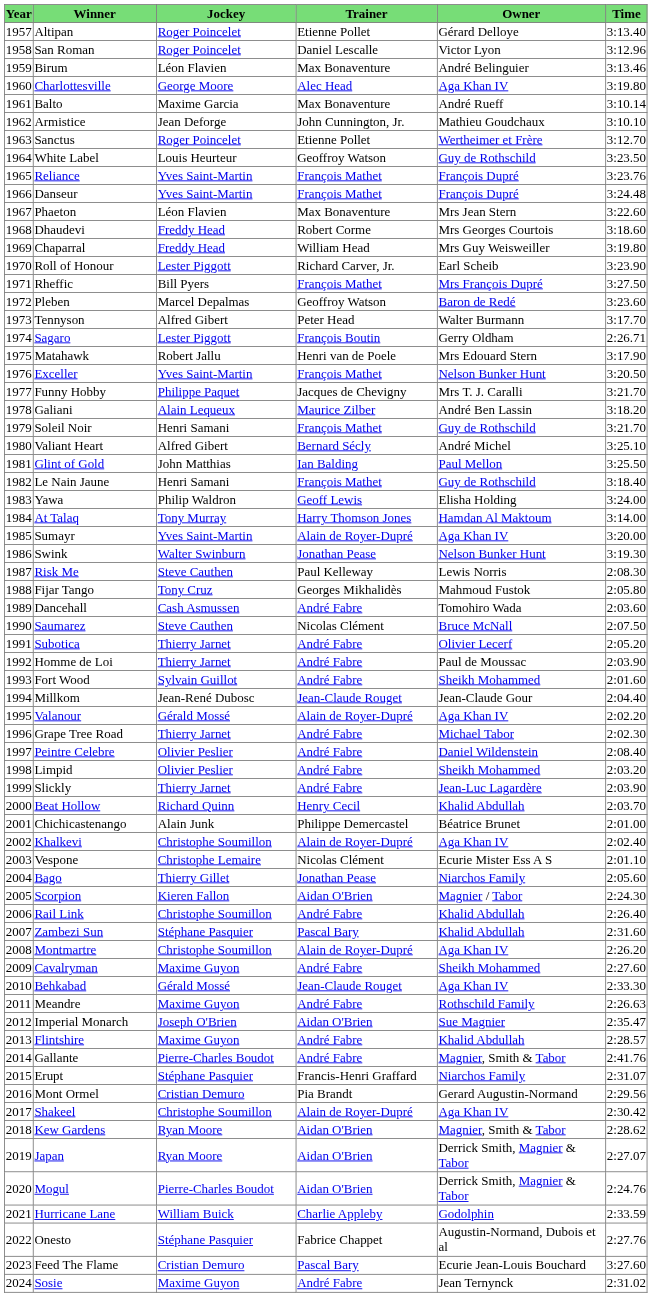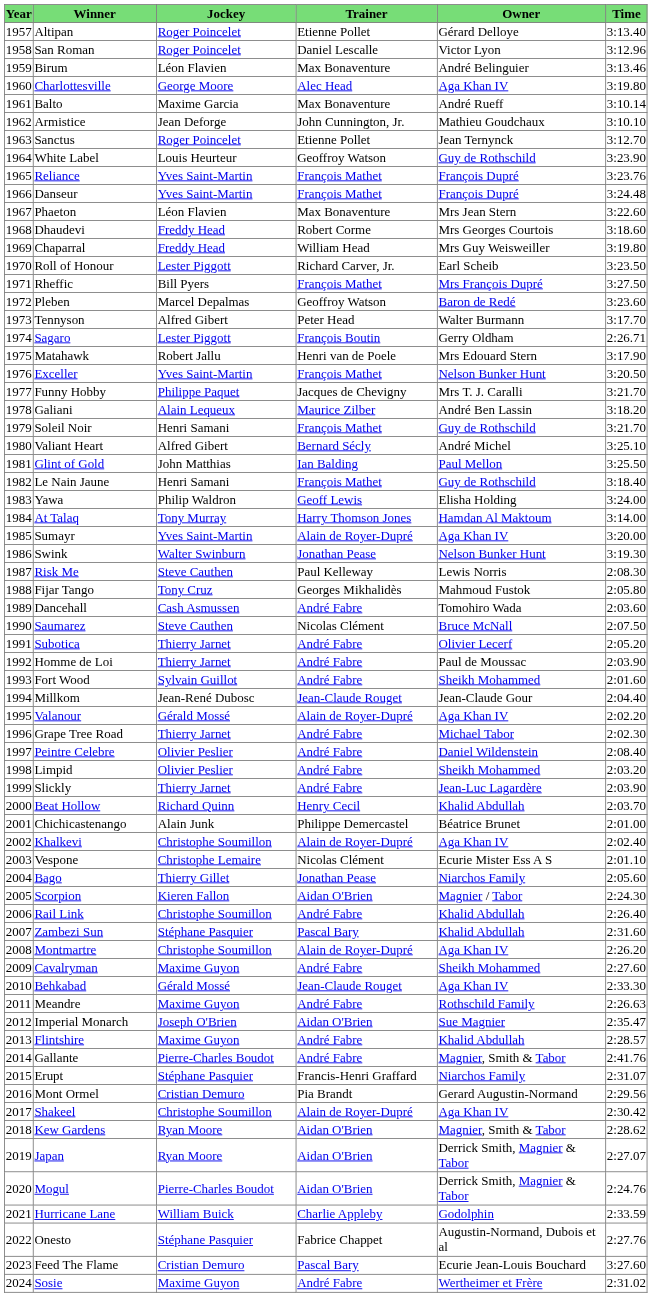 <table class = "sortable" | border="1" style="border-collapse: collapse; font-size:90%">
 <tr bgcolor="#77dd77" align="center">
 <th>Year</th>
 <th>Winner</th>
 <th>Jockey</th>
 <th>Trainer</th>
 <th>Owner</th>
 <th>Time</th>
 </tr>
 <tr>
 <td>1957</td>
 <td width=134px>Altipan</td>
 <td width=152px><a href='#'>Roger Poincelet</a></td>
 <td width=154px>Etienne Pollet</td>
 <td width=184px>Gérard Delloye</td>
 <td>3:13.40</td>
 </tr>
 <tr>
 <td>1958</td>
 <td>San Roman</td>
 <td><a href='#'>Roger Poincelet</a></td>
 <td>Daniel Lescalle</td>
 <td>Victor Lyon</td>
 <td>3:12.96</td>
 </tr>
 <tr>
 <td>1959</td>
 <td>Birum</td>
 <td>Léon Flavien</td>
 <td>Max Bonaventure</td>
 <td>André Belinguier</td>
 <td>3:13.46</td>
 </tr>
 <tr>
 <td>1960</td>
 <td><a href='#'>Charlottesville</a></td>
 <td><a href='#'>George Moore</a></td>
 <td><a href='#'>Alec Head</a></td>
 <td><a href='#'>Aga Khan IV</a></td>
 <td>3:19.80</td>
 </tr>
 <tr>
 <td>1961</td>
 <td>Balto</td>
 <td>Maxime Garcia</td>
 <td>Max Bonaventure</td>
 <td>André Rueff</td>
 <td>3:10.14</td>
 </tr>
 <tr>
 <td>1962</td>
 <td>Armistice</td>
 <td>Jean Deforge</td>
 <td>John Cunnington, Jr.</td>
 <td>Mathieu Goudchaux</td>
 <td>3:10.10</td>
 </tr>
 <tr>
 <td>1963</td>
 <td>Sanctus</td>
 <td><a href='#'>Roger Poincelet</a></td>
 <td>Etienne Pollet</td>
-<td><a href='#'>Wertheimer et Frère</a></td>
+<td>Jean Ternynck</td>
 <td>3:12.70</td>
 </tr>
 <tr>
 <td>1964</td>
 <td>White Label</td>
 <td>Louis Heurteur</td>
 <td>Geoffroy Watson</td>
 <td><a href='#'>Guy de Rothschild</a></td>
-<td>3:23.50</td>
+<td>3:23.90</td>
 </tr>
 <tr>
 <td>1965</td>
 <td><a href='#'>Reliance</a></td>
 <td><a href='#'>Yves Saint-Martin</a></td>
 <td><a href='#'>François Mathet</a></td>
 <td><a href='#'>François Dupré</a></td>
 <td>3:23.76</td>
 </tr>
 <tr>
 <td>1966</td>
 <td>Danseur</td>
 <td><a href='#'>Yves Saint-Martin</a></td>
 <td><a href='#'>François Mathet</a></td>
 <td><a href='#'>François Dupré</a></td>
 <td>3:24.48</td>
 </tr>
 <tr>
 <td>1967</td>
 <td>Phaeton</td>
 <td>Léon Flavien</td>
 <td>Max Bonaventure</td>
 <td>Mrs Jean Stern</td>
 <td>3:22.60</td>
 </tr>
 <tr>
 <td>1968</td>
 <td>Dhaudevi</td>
 <td><a href='#'>Freddy Head</a></td>
 <td>Robert Corme</td>
 <td>Mrs Georges Courtois</td>
 <td>3:18.60</td>
 </tr>
 <tr>
 <td>1969</td>
 <td>Chaparral</td>
 <td><a href='#'>Freddy Head</a></td>
 <td>William Head</td>
 <td>Mrs Guy Weisweiller</td>
 <td>3:19.80</td>
 </tr>
 <tr>
 <td>1970</td>
 <td>Roll of Honour</td>
 <td><a href='#'>Lester Piggott</a></td>
 <td>Richard Carver, Jr.</td>
 <td>Earl Scheib</td>
-<td>3:23.90</td>
+<td>3:23.50</td>
 </tr>
 <tr>
 <td>1971</td>
 <td>Rheffic</td>
 <td>Bill Pyers</td>
 <td><a href='#'>François Mathet</a></td>
 <td><a href='#'>Mrs François Dupré</a></td>
 <td>3:27.50</td>
 </tr>
 <tr>
 <td>1972</td>
 <td>Pleben</td>
 <td>Marcel Depalmas</td>
 <td>Geoffroy Watson</td>
 <td><a href='#'>Baron de Redé</a></td>
 <td>3:23.60</td>
 </tr>
 <tr>
 <td>1973</td>
 <td>Tennyson</td>
 <td>Alfred Gibert</td>
 <td>Peter Head</td>
 <td>Walter Burmann</td>
 <td>3:17.70</td>
 </tr>
 <tr>
 <td>1974</td>
 <td><a href='#'>Sagaro</a></td>
 <td><a href='#'>Lester Piggott</a></td>
 <td><a href='#'>François Boutin</a></td>
 <td>Gerry Oldham</td>
 <td>2:26.71</td>
 </tr>
 <tr>
 <td>1975</td>
 <td>Matahawk</td>
 <td>Robert Jallu</td>
 <td>Henri van de Poele</td>
 <td>Mrs Edouard Stern</td>
 <td>3:17.90</td>
 </tr>
 <tr>
 <td>1976</td>
 <td><a href='#'>Exceller</a></td>
 <td><a href='#'>Yves Saint-Martin</a></td>
 <td><a href='#'>François Mathet</a></td>
 <td><a href='#'>Nelson Bunker Hunt</a></td>
 <td>3:20.50</td>
 </tr>
 <tr>
 <td>1977</td>
 <td>Funny Hobby</td>
 <td><a href='#'>Philippe Paquet</a></td>
 <td>Jacques de Chevigny</td>
 <td>Mrs T. J. Caralli</td>
 <td>3:21.70</td>
 </tr>
 <tr>
 <td>1978</td>
 <td>Galiani</td>
 <td><a href='#'>Alain Lequeux</a></td>
 <td><a href='#'>Maurice Zilber</a></td>
 <td>André Ben Lassin</td>
 <td>3:18.20</td>
 </tr>
 <tr>
 <td>1979</td>
 <td>Soleil Noir</td>
 <td>Henri Samani</td>
 <td><a href='#'>François Mathet</a></td>
 <td><a href='#'>Guy de Rothschild</a></td>
 <td>3:21.70</td>
 </tr>
 <tr>
 <td>1980</td>
 <td>Valiant Heart</td>
 <td>Alfred Gibert</td>
 <td><a href='#'>Bernard Sécly</a></td>
 <td>André Michel</td>
 <td>3:25.10</td>
 </tr>
 <tr>
 <td>1981</td>
 <td><a href='#'>Glint of Gold</a></td>
 <td>John Matthias</td>
 <td><a href='#'>Ian Balding</a></td>
 <td><a href='#'>Paul Mellon</a></td>
 <td>3:25.50</td>
 </tr>
 <tr>
 <td>1982</td>
 <td>Le Nain Jaune</td>
 <td>Henri Samani</td>
 <td><a href='#'>François Mathet</a></td>
 <td><a href='#'>Guy de Rothschild</a></td>
 <td>3:18.40</td>
 </tr>
 <tr>
 <td>1983</td>
 <td>Yawa</td>
 <td>Philip Waldron</td>
 <td><a href='#'>Geoff Lewis</a></td>
 <td>Elisha Holding</td>
 <td>3:24.00</td>
 </tr>
 <tr>
 <td>1984</td>
 <td><a href='#'>At Talaq</a></td>
 <td><a href='#'>Tony Murray</a></td>
 <td><a href='#'>Harry Thomson Jones</a></td>
 <td><a href='#'>Hamdan Al Maktoum</a></td>
 <td>3:14.00</td>
 </tr>
 <tr>
 <td>1985</td>
 <td>Sumayr</td>
 <td><a href='#'>Yves Saint-Martin</a></td>
 <td><a href='#'>Alain de Royer-Dupré</a></td>
 <td><a href='#'>Aga Khan IV</a></td>
 <td>3:20.00</td>
 </tr>
 <tr>
 <td>1986</td>
 <td>Swink</td>
 <td><a href='#'>Walter Swinburn</a></td>
 <td><a href='#'>Jonathan Pease</a></td>
 <td><a href='#'>Nelson Bunker Hunt</a></td>
 <td>3:19.30</td>
 </tr>
 <tr>
 <td>1987</td>
 <td><a href='#'>Risk Me</a></td>
 <td><a href='#'>Steve Cauthen</a></td>
 <td>Paul Kelleway</td>
 <td>Lewis Norris</td>
 <td>2:08.30</td>
 </tr>
 <tr>
 <td>1988</td>
 <td>Fijar Tango</td>
 <td><a href='#'>Tony Cruz</a></td>
 <td>Georges Mikhalidès</td>
 <td>Mahmoud Fustok</td>
 <td>2:05.80</td>
 </tr>
 <tr>
 <td>1989</td>
 <td>Dancehall</td>
 <td><a href='#'>Cash Asmussen</a></td>
 <td><a href='#'>André Fabre</a></td>
 <td>Tomohiro Wada</td>
 <td>2:03.60</td>
 </tr>
 <tr>
 <td>1990</td>
 <td><a href='#'>Saumarez</a></td>
 <td><a href='#'>Steve Cauthen</a></td>
 <td>Nicolas Clément</td>
 <td><a href='#'>Bruce McNall</a></td>
 <td>2:07.50</td>
 </tr>
 <tr>
 <td>1991</td>
 <td><a href='#'>Subotica</a></td>
 <td><a href='#'>Thierry Jarnet</a></td>
 <td><a href='#'>André Fabre</a></td>
 <td><a href='#'>Olivier Lecerf</a></td>
 <td>2:05.20</td>
 </tr>
 <tr>
 <td>1992</td>
 <td>Homme de Loi</td>
 <td><a href='#'>Thierry Jarnet</a></td>
 <td><a href='#'>André Fabre</a></td>
 <td>Paul de Moussac</td>
 <td>2:03.90</td>
 </tr>
 <tr>
 <td>1993</td>
 <td>Fort Wood</td>
 <td><a href='#'>Sylvain Guillot</a></td>
 <td><a href='#'>André Fabre</a></td>
 <td><a href='#'>Sheikh Mohammed</a></td>
 <td>2:01.60</td>
 </tr>
 <tr>
 <td>1994</td>
 <td>Millkom</td>
 <td>Jean-René Dubosc</td>
 <td><a href='#'>Jean-Claude Rouget</a></td>
 <td>Jean-Claude Gour</td>
 <td>2:04.40</td>
 </tr>
 <tr>
 <td>1995</td>
 <td><a href='#'>Valanour</a></td>
 <td><a href='#'>Gérald Mossé</a></td>
 <td><a href='#'>Alain de Royer-Dupré</a></td>
 <td><a href='#'>Aga Khan IV</a></td>
 <td>2:02.20</td>
 </tr>
 <tr>
 <td>1996</td>
 <td>Grape Tree Road</td>
 <td><a href='#'>Thierry Jarnet</a></td>
 <td><a href='#'>André Fabre</a></td>
 <td><a href='#'>Michael Tabor</a></td>
 <td>2:02.30</td>
 </tr>
 <tr>
 <td>1997</td>
 <td><a href='#'>Peintre Celebre</a></td>
 <td><a href='#'>Olivier Peslier</a></td>
 <td><a href='#'>André Fabre</a></td>
 <td><a href='#'>Daniel Wildenstein</a></td>
 <td>2:08.40</td>
 </tr>
 <tr>
 <td>1998</td>
 <td>Limpid</td>
 <td><a href='#'>Olivier Peslier</a></td>
 <td><a href='#'>André Fabre</a></td>
 <td><a href='#'>Sheikh Mohammed</a></td>
 <td>2:03.20</td>
 </tr>
 <tr>
 <td>1999</td>
 <td>Slickly</td>
 <td><a href='#'>Thierry Jarnet</a></td>
 <td><a href='#'>André Fabre</a></td>
 <td><a href='#'>Jean-Luc Lagardère</a></td>
 <td>2:03.90</td>
 </tr>
 <tr>
 <td>2000</td>
 <td><a href='#'>Beat Hollow</a></td>
 <td><a href='#'>Richard Quinn</a></td>
 <td><a href='#'>Henry Cecil</a></td>
 <td><a href='#'>Khalid Abdullah</a></td>
 <td>2:03.70</td>
 </tr>
 <tr>
 <td>2001</td>
 <td>Chichicastenango</td>
 <td>Alain Junk</td>
 <td>Philippe Demercastel</td>
 <td>Béatrice Brunet</td>
 <td>2:01.00</td>
 </tr>
 <tr>
 <td>2002</td>
 <td><a href='#'>Khalkevi</a></td>
 <td><a href='#'>Christophe Soumillon</a></td>
 <td><a href='#'>Alain de Royer-Dupré</a></td>
 <td><a href='#'>Aga Khan IV</a></td>
 <td>2:02.40</td>
 </tr>
 <tr>
 <td>2003</td>
 <td>Vespone</td>
 <td><a href='#'>Christophe Lemaire</a></td>
 <td>Nicolas Clément</td>
 <td>Ecurie Mister Ess A S</td>
 <td>2:01.10</td>
 </tr>
 <tr>
 <td>2004</td>
 <td><a href='#'>Bago</a></td>
 <td><a href='#'>Thierry Gillet</a></td>
 <td><a href='#'>Jonathan Pease</a></td>
 <td><a href='#'>Niarchos Family</a></td>
 <td>2:05.60</td>
 </tr>
 <tr>
 <td>2005</td>
 <td><a href='#'>Scorpion</a></td>
 <td><a href='#'>Kieren Fallon</a></td>
 <td><a href='#'>Aidan O'Brien</a></td>
 <td><a href='#'>Magnier</a> / <a href='#'>Tabor</a></td>
 <td>2:24.30</td>
 </tr>
 <tr>
 <td>2006</td>
 <td><a href='#'>Rail Link</a></td>
 <td><a href='#'>Christophe Soumillon</a></td>
 <td><a href='#'>André Fabre</a></td>
 <td><a href='#'>Khalid Abdullah</a></td>
 <td>2:26.40</td>
 </tr>
 <tr>
 <td>2007</td>
 <td><a href='#'>Zambezi Sun</a></td>
 <td><a href='#'>Stéphane Pasquier</a></td>
 <td><a href='#'>Pascal Bary</a></td>
 <td><a href='#'>Khalid Abdullah</a></td>
 <td>2:31.60</td>
 </tr>
 <tr>
 <td>2008</td>
 <td><a href='#'>Montmartre</a></td>
 <td><a href='#'>Christophe Soumillon</a></td>
 <td><a href='#'>Alain de Royer-Dupré</a></td>
 <td><a href='#'>Aga Khan IV</a></td>
 <td>2:26.20</td>
 </tr>
 <tr>
 <td>2009</td>
 <td><a href='#'>Cavalryman</a></td>
 <td><a href='#'>Maxime Guyon</a></td>
 <td><a href='#'>André Fabre</a></td>
 <td><a href='#'>Sheikh Mohammed</a></td>
 <td>2:27.60</td>
 </tr>
 <tr>
 <td>2010</td>
 <td><a href='#'>Behkabad</a></td>
 <td><a href='#'>Gérald Mossé</a></td>
 <td><a href='#'>Jean-Claude Rouget</a></td>
 <td><a href='#'>Aga Khan IV</a></td>
 <td>2:33.30</td>
 </tr>
 <tr>
 <td>2011</td>
 <td>Meandre</td>
 <td><a href='#'>Maxime Guyon</a></td>
 <td><a href='#'>André Fabre</a></td>
 <td><a href='#'>Rothschild Family</a></td>
 <td>2:26.63</td>
 </tr>
 <tr>
 <td>2012</td>
 <td>Imperial Monarch</td>
 <td><a href='#'>Joseph O'Brien</a></td>
 <td><a href='#'>Aidan O'Brien</a></td>
 <td><a href='#'>Sue Magnier</a></td>
 <td>2:35.47</td>
 </tr>
 <tr>
 <td>2013</td>
 <td><a href='#'>Flintshire</a></td>
 <td><a href='#'>Maxime Guyon</a></td>
 <td><a href='#'>André Fabre</a></td>
 <td><a href='#'>Khalid Abdullah</a></td>
 <td>2:28.57</td>
 </tr>
 <tr>
 <td>2014</td>
 <td>Gallante</td>
 <td><a href='#'>Pierre-Charles Boudot</a></td>
 <td><a href='#'>André Fabre</a></td>
 <td><a href='#'>Magnier</a>, Smith & <a href='#'>Tabor</a></td>
 <td>2:41.76</td>
 </tr>
 <tr>
 <td>2015</td>
 <td>Erupt</td>
 <td><a href='#'>Stéphane Pasquier</a></td>
 <td>Francis-Henri Graffard</td>
 <td><a href='#'>Niarchos Family</a></td>
 <td>2:31.07</td>
 </tr>
 <tr>
 <td>2016</td>
 <td>Mont Ormel</td>
 <td><a href='#'>Cristian Demuro</a></td>
 <td>Pia Brandt</td>
 <td>Gerard Augustin-Normand</td>
 <td>2:29.56</td>
 </tr>
 <tr>
 <td>2017</td>
 <td><a href='#'>Shakeel</a></td>
 <td><a href='#'>Christophe Soumillon</a></td>
 <td><a href='#'>Alain de Royer-Dupré</a></td>
 <td><a href='#'>Aga Khan IV</a></td>
 <td>2:30.42</td>
 </tr>
 <tr>
 <td>2018</td>
 <td><a href='#'>Kew Gardens</a></td>
 <td><a href='#'>Ryan Moore</a></td>
 <td><a href='#'>Aidan O'Brien</a></td>
 <td><a href='#'>Magnier</a>, Smith & <a href='#'>Tabor</a></td>
 <td>2:28.62</td>
 </tr>
 <tr>
 <td>2019</td>
 <td><a href='#'>Japan</a></td>
 <td><a href='#'>Ryan Moore</a></td>
 <td><a href='#'>Aidan O'Brien</a></td>
 <td>Derrick Smith, <a href='#'>Magnier</a> & <a href='#'>Tabor</a></td>
 <td>2:27.07</td>
 </tr>
 <tr>
 <td>2020</td>
 <td><a href='#'>Mogul</a></td>
 <td><a href='#'>Pierre-Charles Boudot </a></td>
 <td><a href='#'>Aidan O'Brien</a></td>
 <td>Derrick Smith, <a href='#'>Magnier</a> & <a href='#'>Tabor</a></td>
 <td>2:24.76</td>
 </tr>
 <tr>
 <td>2021</td>
 <td><a href='#'>Hurricane Lane</a></td>
 <td><a href='#'>William Buick</a></td>
 <td><a href='#'>Charlie Appleby</a></td>
 <td><a href='#'>Godolphin</a></td>
 <td>2:33.59</td>
 </tr>
 <tr>
 <td>2022</td>
 <td>Onesto</td>
 <td><a href='#'>Stéphane Pasquier</a></td>
 <td>Fabrice Chappet</td>
 <td>Augustin-Normand, Dubois et al </td>
 <td>2:27.76</td>
 </tr>
 <tr>
 <td>2023</td>
 <td>Feed The Flame</td>
 <td><a href='#'>Cristian Demuro</a></td>
 <td><a href='#'>Pascal Bary</a></td>
 <td>Ecurie Jean-Louis Bouchard</td>
 <td>3:27.60</td>
 </tr>
 <tr>
 <td>2024</td>
 <td><a href='#'>Sosie</a></td>
 <td><a href='#'>Maxime Guyon</a></td>
 <td><a href='#'>André Fabre</a></td>
-<td>Jean Ternynck</td>
+<td><a href='#'>Wertheimer et Frère</a></td>
 <td>2:31.02</td>
 </tr>
 </table>
